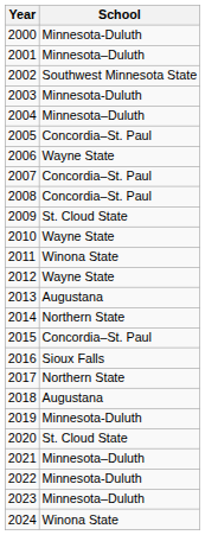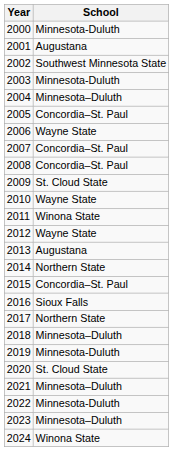 <table class="wikitable">
 <tr>
 <th>Year</th>
 <th>School</th>
 </tr>
 <tr>
 <td>2000</td>
 <td>Minnesota-Duluth</td>
 </tr>
 <tr>
 <td>2001</td>
-<td>Minnesota–Duluth</td>
+<td>Augustana</td>
 </tr>
 <tr>
 <td>2002</td>
 <td>Southwest Minnesota State</td>
 </tr>
 <tr>
 <td>2003</td>
 <td>Minnesota-Duluth</td>
 </tr>
 <tr>
 <td>2004</td>
 <td>Minnesota–Duluth</td>
 </tr>
 <tr>
 <td>2005</td>
 <td>Concordia–St. Paul</td>
 </tr>
 <tr>
 <td>2006</td>
 <td>Wayne State</td>
 </tr>
 <tr>
 <td>2007</td>
 <td>Concordia–St. Paul</td>
 </tr>
 <tr>
 <td>2008</td>
 <td>Concordia–St. Paul</td>
 </tr>
 <tr>
 <td>2009</td>
 <td>St. Cloud State</td>
 </tr>
 <tr>
 <td>2010</td>
 <td>Wayne State</td>
 </tr>
 <tr>
 <td>2011</td>
 <td>Winona State</td>
 </tr>
 <tr>
 <td>2012</td>
 <td>Wayne State</td>
 </tr>
 <tr>
 <td>2013</td>
 <td>Augustana</td>
 </tr>
 <tr>
 <td>2014</td>
 <td>Northern State</td>
 </tr>
 <tr>
 <td>2015</td>
 <td>Concordia–St. Paul</td>
 </tr>
 <tr>
 <td>2016</td>
 <td>Sioux Falls</td>
 </tr>
 <tr>
 <td>2017</td>
 <td>Northern State</td>
 </tr>
 <tr>
 <td>2018</td>
-<td>Augustana</td>
+<td>Minnesota–Duluth</td>
 </tr>
 <tr>
 <td>2019</td>
 <td>Minnesota-Duluth</td>
 </tr>
 <tr>
 <td>2020</td>
 <td>St. Cloud State</td>
 </tr>
 <tr>
 <td>2021</td>
 <td>Minnesota–Duluth</td>
 </tr>
 <tr>
 <td>2022</td>
 <td>Minnesota-Duluth</td>
 </tr>
 <tr>
 <td>2023</td>
 <td>Minnesota–Duluth</td>
 </tr>
 <tr>
 <td>2024</td>
 <td>Winona State</td>
 </tr>
 </table>
